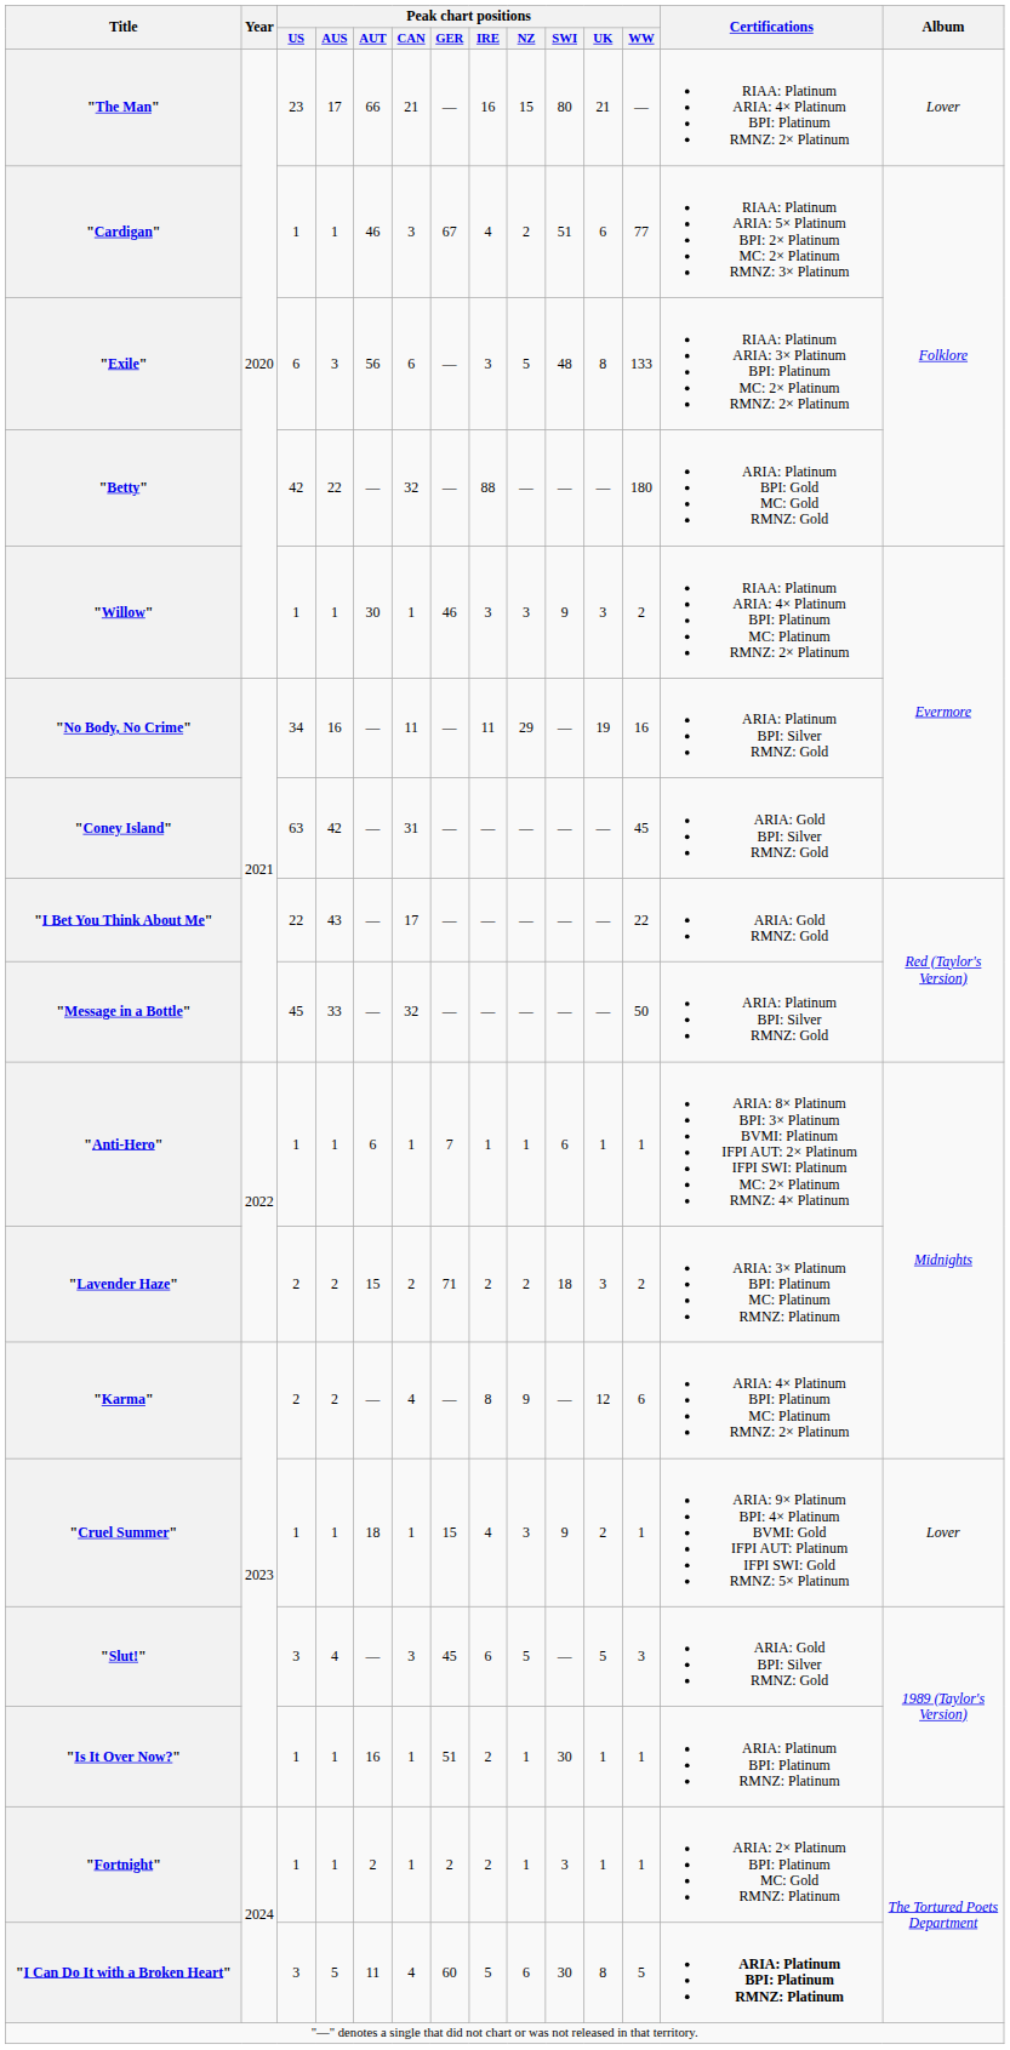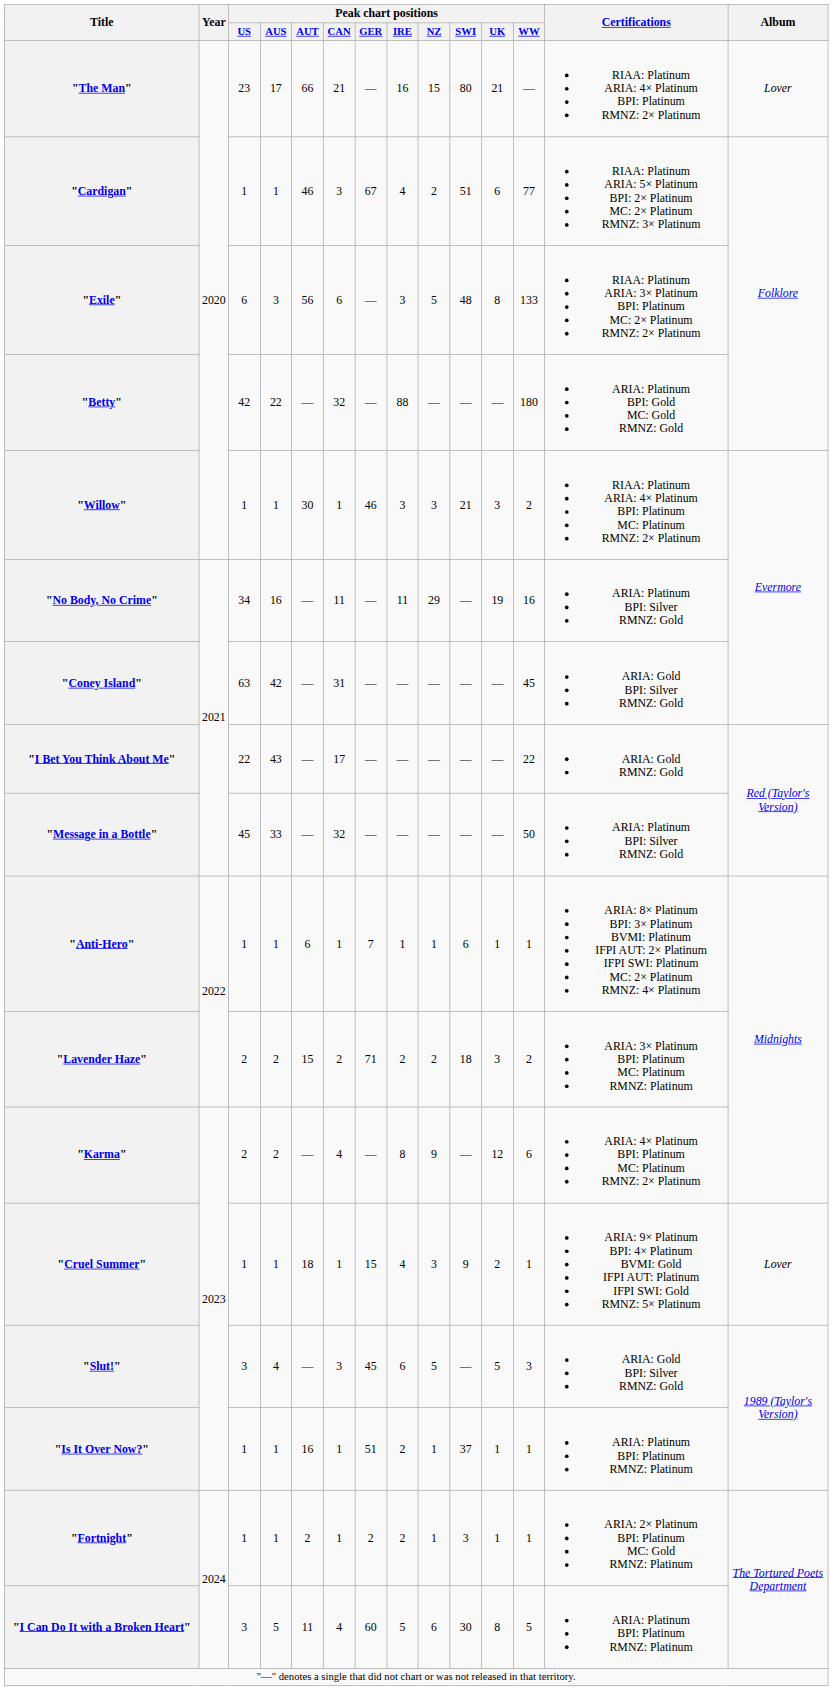 <table class="wikitable plainrowheaders" style="text-align:center;">
 <tr>
 <th scope="col" rowspan="2" style="width:16em;">Title</th>
 <th scope="col" rowspan="2" style="width:1em;">Year</th>
 <th scope="col" colspan="10">Peak chart positions</th>
 <th scope="col" rowspan="2" style="width:15em;"><a href='#'>Certifications</a></th>
 <th scope="col" rowspan="2" style="width:8em;">Album</th>
 </tr>
 <tr>
 <th scope="col" style="width:2.5em;font-size:90%;"><a href='#'>US</a><br></th>
 <th scope="col" style="width:2.5em;font-size:90%;"><a href='#'>AUS</a><br></th>
 <th scope="col" style="width:2.5em;font-size:90%;"><a href='#'>AUT</a><br></th>
 <th scope="col" style="width:2.5em;font-size:90%;"><a href='#'>CAN</a><br></th>
 <th scope="col" style="width:2.5em;font-size:90%;"><a href='#'>GER</a><br></th>
 <th scope="col" style="width:2.5em;font-size:90%;"><a href='#'>IRE</a><br></th>
 <th scope="col" style="width:2.5em;font-size:90%;"><a href='#'>NZ</a><br></th>
 <th scope="col" style="width:2.5em;font-size:90%;"><a href='#'>SWI</a><br></th>
 <th scope="col" style="width:2.5em;font-size:90%;"><a href='#'>UK</a><br></th>
 <th scope="col" style="width:2.5em;font-size:90%;"><a href='#'>WW</a><br></th>
 </tr>
 <tr>
 <th scope="row">"<a href='#'>The Man</a>"</th>
 <td rowspan="5">2020</td>
 <td>23</td>
 <td>17</td>
 <td>66</td>
 <td>21</td>
 <td>—</td>
 <td>16</td>
 <td>15</td>
 <td>80</td>
 <td>21</td>
 <td>—</td>
 <td><br><ul><li>RIAA: Platinum</li><li>ARIA: 4× Platinum</li><li>BPI: Platinum</li><li>RMNZ: 2× Platinum</li></ul></td>
 <td><em>Lover</em></td>
 </tr>
 <tr>
 <th scope="row">"<a href='#'>Cardigan</a>"</th>
 <td>1</td>
 <td>1</td>
 <td>46</td>
 <td>3</td>
 <td>67</td>
 <td>4</td>
 <td>2</td>
 <td>51</td>
 <td>6</td>
 <td>77</td>
 <td><br><ul><li>RIAA: Platinum</li><li>ARIA: 5× Platinum</li><li>BPI: 2× Platinum</li><li>MC: 2× Platinum</li><li>RMNZ: 3× Platinum</li></ul></td>
 <td rowspan="3"><em><a href='#'>Folklore</a></em></td>
 </tr>
 <tr>
 <th scope="row">"<a href='#'>Exile</a>"<br></th>
 <td>6</td>
 <td>3</td>
 <td>56</td>
 <td>6</td>
 <td>—</td>
 <td>3</td>
 <td>5</td>
 <td>48</td>
 <td>8</td>
 <td>133</td>
 <td><br><ul><li>RIAA: Platinum</li><li>ARIA: 3× Platinum</li><li>BPI: Platinum</li><li>MC: 2× Platinum</li><li>RMNZ: 2× Platinum</li></ul></td>
 </tr>
 <tr>
 <th scope="row">"<a href='#'>Betty</a>"</th>
 <td>42</td>
 <td>22</td>
 <td>—</td>
 <td>32</td>
 <td>—</td>
 <td>88</td>
 <td>—</td>
 <td>—</td>
 <td>—</td>
 <td>180</td>
 <td><br><ul><li>ARIA: Platinum</li><li>BPI: Gold</li><li>MC: Gold</li><li>RMNZ: Gold</li></ul></td>
 </tr>
 <tr>
 <th scope="row">"<a href='#'>Willow</a>"</th>
 <td>1</td>
 <td>1</td>
 <td>30</td>
 <td>1</td>
 <td>46</td>
 <td>3</td>
 <td>3</td>
-<td>9</td>
+<td>21</td>
 <td>3</td>
 <td>2</td>
 <td><br><ul><li>RIAA: Platinum</li><li>ARIA: 4× Platinum</li><li>BPI: Platinum</li><li>MC: Platinum</li><li>RMNZ: 2× Platinum</li></ul></td>
 <td rowspan="3"><em><a href='#'>Evermore</a></em></td>
 </tr>
 <tr>
 <th scope="row">"<a href='#'>No Body, No Crime</a>"<br></th>
 <td rowspan="4">2021</td>
 <td>34</td>
 <td>16</td>
 <td>—</td>
 <td>11</td>
 <td>—</td>
 <td>11</td>
 <td>29</td>
 <td>—</td>
 <td>19</td>
 <td>16</td>
 <td><br><ul><li>ARIA: Platinum</li><li>BPI: Silver</li><li>RMNZ: Gold</li></ul></td>
 </tr>
 <tr>
 <th scope="row">"<a href='#'>Coney Island</a>"<br></th>
 <td>63</td>
 <td>42</td>
 <td>—</td>
 <td>31</td>
 <td>—</td>
 <td>—</td>
 <td>—</td>
 <td>—</td>
 <td>—</td>
 <td>45</td>
 <td><br><ul><li>ARIA: Gold</li><li>BPI: Silver</li><li>RMNZ: Gold</li></ul></td>
 </tr>
 <tr>
 <th scope="row">"<a href='#'>I Bet You Think About Me</a>"<br></th>
 <td>22</td>
 <td>43</td>
 <td>—</td>
 <td>17</td>
 <td>—</td>
 <td>—</td>
 <td>—</td>
 <td>—</td>
 <td>—</td>
 <td>22</td>
 <td><br><ul><li>ARIA: Gold</li><li>RMNZ: Gold</li></ul></td>
 <td rowspan="2"><em><a href='#'>Red (Taylor's Version)</a></em></td>
 </tr>
 <tr>
 <th scope="row">"<a href='#'>Message in a Bottle</a>"</th>
 <td>45</td>
 <td>33</td>
 <td>—</td>
 <td>32</td>
 <td>—</td>
 <td>—</td>
 <td>—</td>
 <td>—</td>
 <td>—</td>
 <td>50</td>
 <td><br><ul><li>ARIA: Platinum</li><li>BPI: Silver</li><li>RMNZ: Gold</li></ul></td>
 </tr>
 <tr>
 <th scope="row">"<a href='#'>Anti-Hero</a>"</th>
 <td rowspan="2">2022</td>
 <td>1</td>
 <td>1</td>
 <td>6</td>
 <td>1</td>
 <td>7</td>
 <td>1</td>
 <td>1</td>
 <td>6</td>
 <td>1</td>
 <td>1</td>
 <td><br><ul><li>ARIA: 8× Platinum</li><li>BPI: 3× Platinum</li><li>BVMI: Platinum</li><li>IFPI AUT: 2× Platinum</li><li>IFPI SWI: Platinum</li><li>MC: 2× Platinum</li><li>RMNZ: 4× Platinum</li></ul></td>
 <td rowspan="3"><em><a href='#'>Midnights</a></em></td>
 </tr>
 <tr>
 <th scope="row">"<a href='#'>Lavender Haze</a>"</th>
 <td>2</td>
 <td>2</td>
 <td>15</td>
 <td>2</td>
 <td>71</td>
 <td>2</td>
 <td>2</td>
 <td>18</td>
 <td>3</td>
 <td>2</td>
 <td><br><ul><li>ARIA: 3× Platinum</li><li>BPI: Platinum</li><li>MC: Platinum</li><li>RMNZ: Platinum</li></ul></td>
 </tr>
 <tr>
 <th scope="row">"<a href='#'>Karma</a>"<br></th>
 <td rowspan="4">2023</td>
 <td>2</td>
 <td>2</td>
 <td>—</td>
 <td>4</td>
 <td>—</td>
 <td>8</td>
 <td>9</td>
 <td>—</td>
 <td>12</td>
 <td>6</td>
 <td><br><ul><li>ARIA: 4× Platinum</li><li>BPI: Platinum</li><li>MC: Platinum</li><li>RMNZ: 2× Platinum</li></ul></td>
 </tr>
 <tr>
 <th scope="row">"<a href='#'>Cruel Summer</a>"</th>
 <td>1</td>
 <td>1</td>
 <td>18</td>
 <td>1</td>
 <td>15</td>
 <td>4</td>
 <td>3</td>
 <td>9</td>
 <td>2</td>
 <td>1</td>
 <td><br><ul><li>ARIA: 9× Platinum</li><li>BPI: 4× Platinum</li><li>BVMI: Gold</li><li>IFPI AUT: Platinum</li><li>IFPI SWI: Gold</li><li>RMNZ: 5× Platinum</li></ul></td>
 <td><em>Lover</em></td>
 </tr>
 <tr>
 <th scope="row">"<a href='#'>Slut!</a>"</th>
 <td>3</td>
 <td>4</td>
 <td>—</td>
 <td>3</td>
 <td>45</td>
 <td>6</td>
 <td>5</td>
 <td>—</td>
 <td>5</td>
 <td>3</td>
 <td><br><ul><li>ARIA: Gold</li><li>BPI: Silver</li><li>RMNZ: Gold</li></ul></td>
 <td rowspan=2><em><a href='#'>1989 (Taylor's Version)</a></em></td>
 </tr>
 <tr>
 <th scope="row">"<a href='#'>Is It Over Now?</a>"</th>
 <td>1</td>
 <td>1</td>
 <td>16</td>
 <td>1</td>
 <td>51</td>
 <td>2</td>
 <td>1</td>
-<td>30</td>
+<td>37</td>
 <td>1</td>
 <td>1</td>
 <td><br><ul><li>ARIA: Platinum</li><li>BPI: Platinum</li><li>RMNZ: Platinum</li></ul></td>
 </tr>
 <tr>
 <th scope="row">"<a href='#'>Fortnight</a>"<br></th>
 <td rowspan="2">2024</td>
 <td>1</td>
 <td>1</td>
 <td>2</td>
 <td>1</td>
 <td>2</td>
 <td>2</td>
 <td>1</td>
 <td>3</td>
 <td>1</td>
 <td>1</td>
 <td><br><ul><li>ARIA: 2× Platinum</li><li>BPI: Platinum</li><li>MC: Gold</li><li>RMNZ: Platinum</li></ul></td>
 <td rowspan="2"><em><a href='#'>The Tortured Poets Department</a></em></td>
 </tr>
 <tr>
 <th scope="row">"<a href='#'>I Can Do It with a Broken Heart</a>"</th>
 <td>3</td>
 <td>5</td>
 <td>11</td>
 <td>4</td>
 <td>60</td>
 <td>5</td>
 <td>6</td>
 <td>30</td>
 <td>8</td>
 <td>5</td>
-<td><strong><br><ul><li>ARIA: Platinum</li><li>BPI: Platinum</li><li>RMNZ: Platinum</li></ul></strong></td>
+<td><br><ul><li>ARIA: Platinum</li><li>BPI: Platinum</li><li>RMNZ: Platinum</li></ul></td>
 </tr>
 <tr>
 <td colspan="14" style="font-size:90%">"—" denotes a single that did not chart or was not released in that territory.</td>
 </tr>
 </table>
